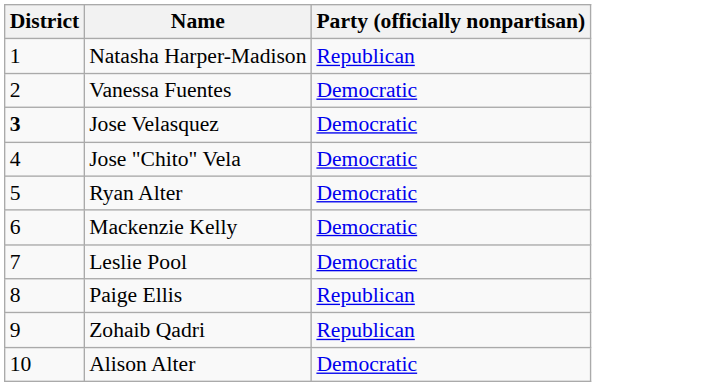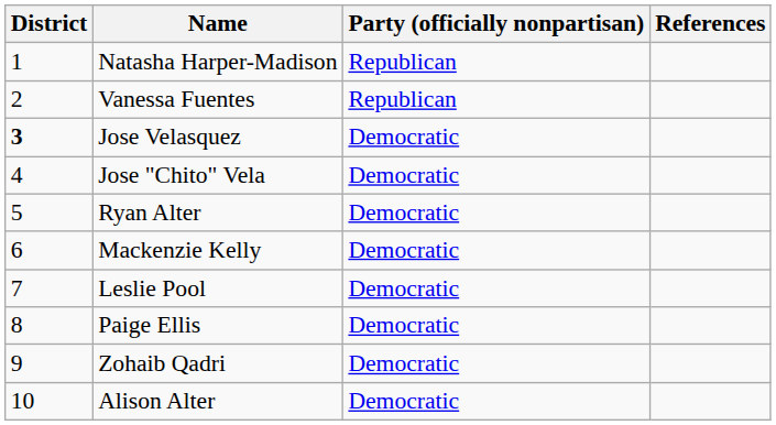 <table class="wikitable sortable">
 <tr>
 <th>District</th>
 <th>Name</th>
 <th>Party (officially nonpartisan)</th>
+<th>References</th>
 </tr>
 <tr>
 <td>1</td>
 <td>Natasha Harper-Madison</td>
 <td><a href='#'>Republican</a></td>
+<td></td>
 </tr>
 <tr>
 <td>2</td>
 <td>Vanessa Fuentes</td>
-<td><a href='#'>Democratic</a></td>
+<td><a href='#'>Republican</a></td>
+<td></td>
 </tr>
 <tr>
 <td><strong>3</strong></td>
 <td>Jose Velasquez</td>
 <td><a href='#'>Democratic</a></td>
+<td></td>
 </tr>
 <tr>
 <td>4</td>
 <td>Jose "Chito" Vela</td>
 <td><a href='#'>Democratic</a></td>
+<td></td>
 </tr>
 <tr>
 <td>5</td>
 <td>Ryan Alter</td>
 <td><a href='#'>Democratic</a></td>
+<td></td>
 </tr>
 <tr>
 <td>6</td>
 <td>Mackenzie Kelly</td>
 <td><a href='#'>Democratic</a></td>
+<td></td>
 </tr>
 <tr>
 <td>7</td>
 <td>Leslie Pool</td>
 <td><a href='#'>Democratic</a></td>
+<td></td>
 </tr>
 <tr>
 <td>8</td>
 <td>Paige Ellis</td>
-<td><a href='#'>Republican</a></td>
+<td><a href='#'>Democratic</a></td>
+<td></td>
 </tr>
 <tr>
 <td>9</td>
 <td>Zohaib Qadri</td>
-<td><a href='#'>Republican</a></td>
+<td><a href='#'>Democratic</a></td>
+<td></td>
 </tr>
 <tr>
 <td>10</td>
 <td>Alison Alter</td>
 <td><a href='#'>Democratic</a></td>
+<td></td>
 </tr>
 </table>
